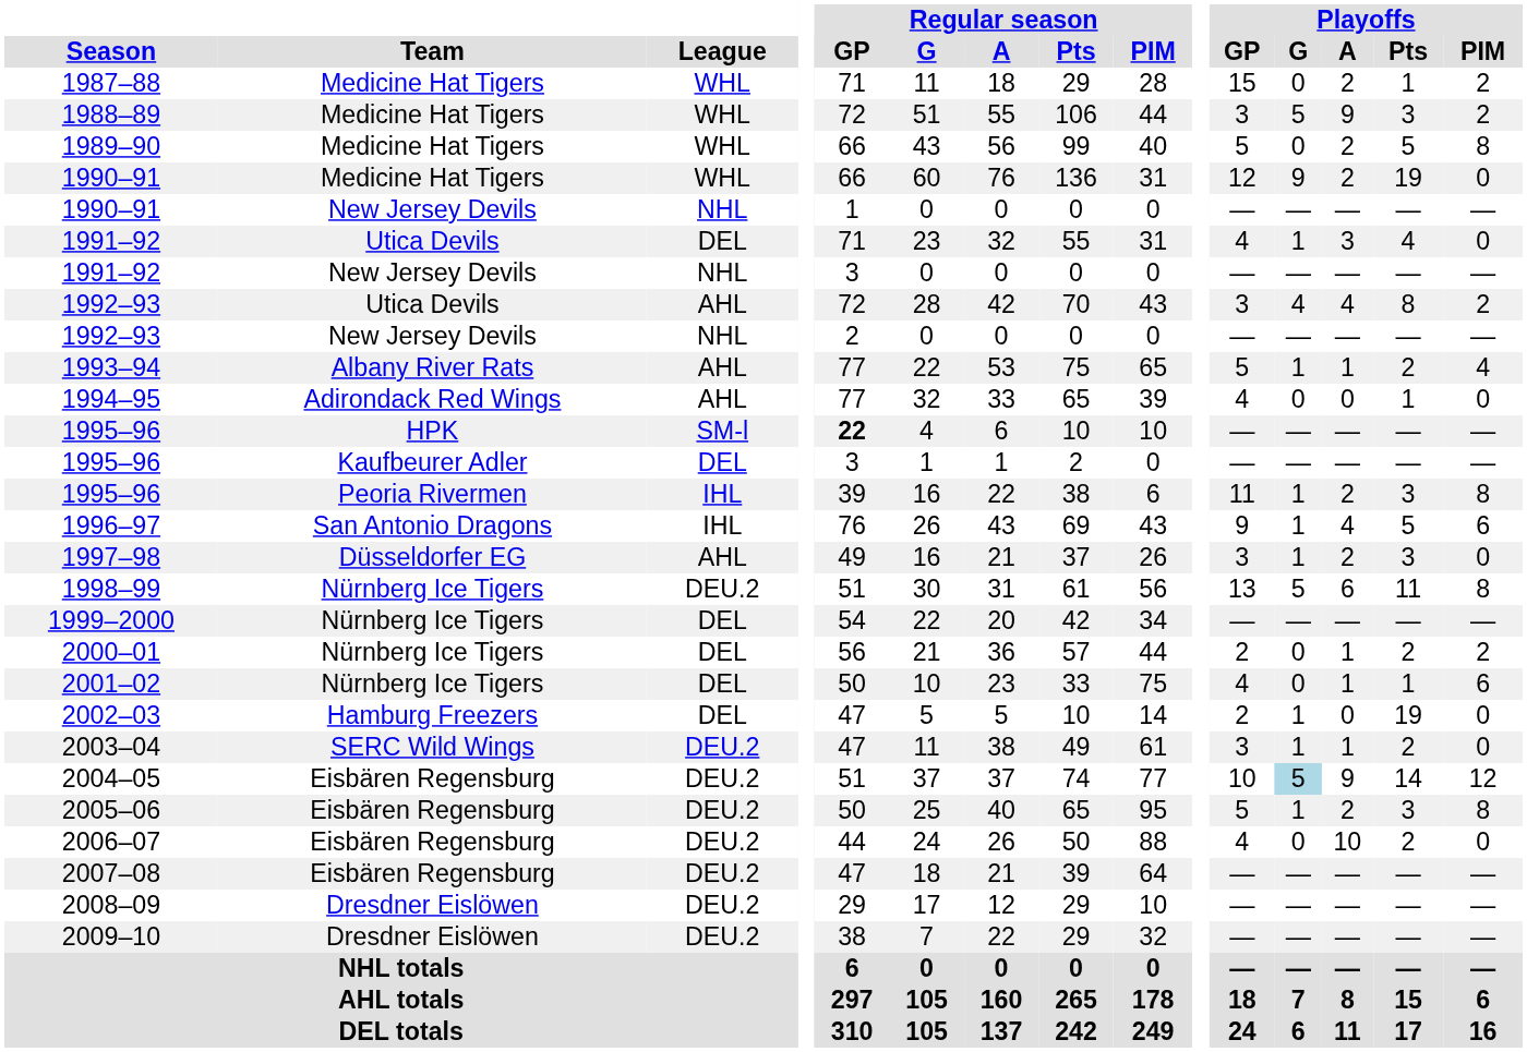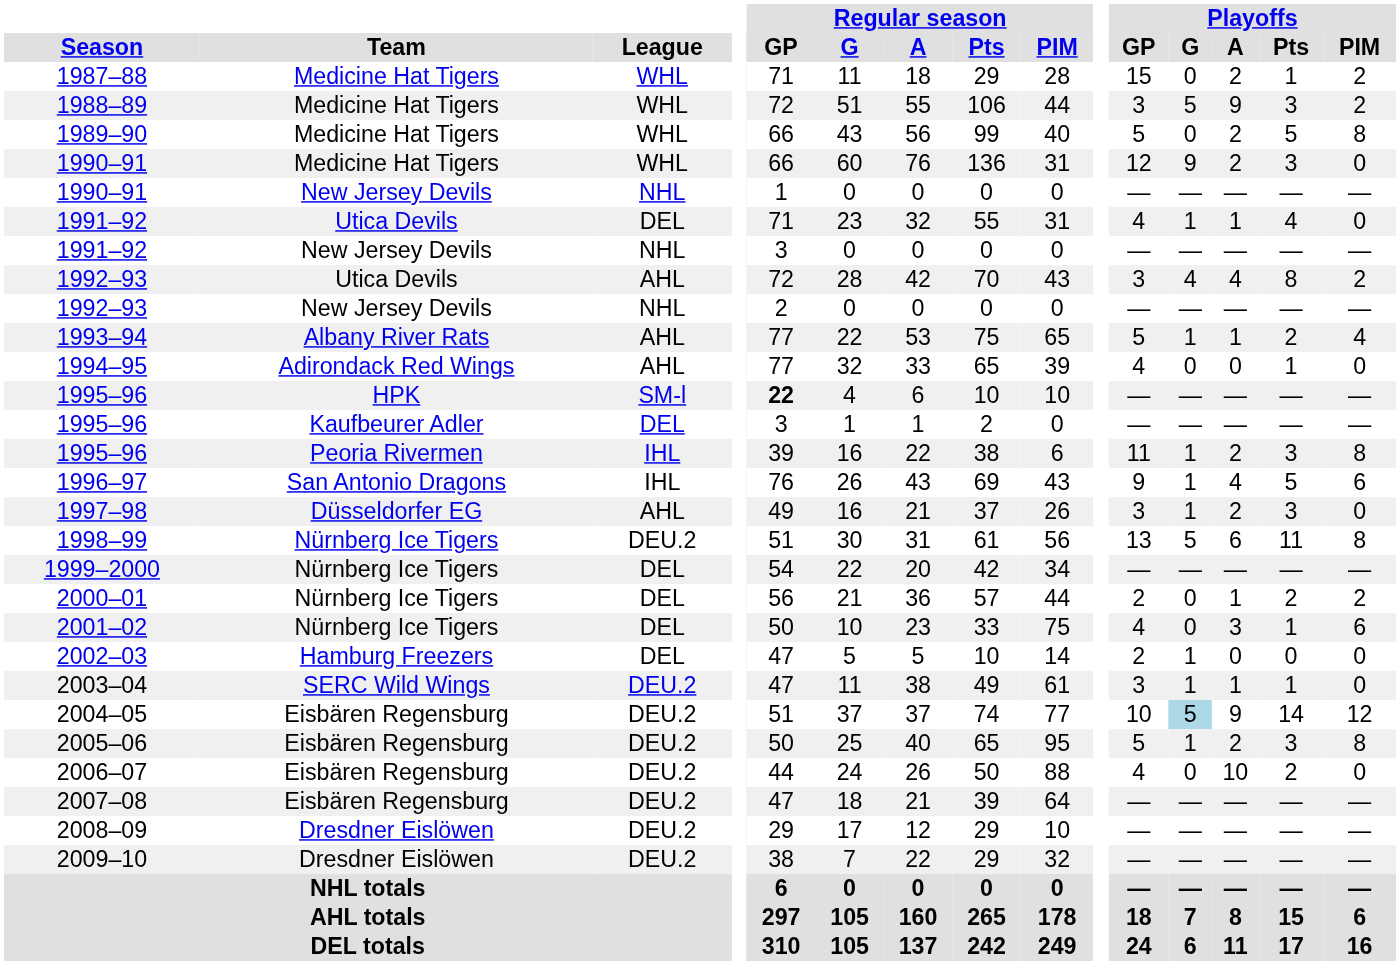 <table border="0" cellpadding="1" cellspacing="0" style="text-align:center; width:60em">
 <tr bgcolor="#e0e0e0">
 <th colspan="3" bgcolor="#ffffff"> </th>
 <th rowspan="100" bgcolor="#ffffff"> </th>
 <th colspan="5"><a href='#'>Regular season</a></th>
 <th rowspan="100" bgcolor="#ffffff"> </th>
 <th colspan="5"><a href='#'>Playoffs</a></th>
 </tr>
 <tr bgcolor="#e0e0e0">
 <th><a href='#'>Season</a></th>
 <th>Team</th>
 <th>League</th>
 <th>GP</th>
 <th><a href='#'>G</a></th>
 <th><a href='#'>A</a></th>
 <th><a href='#'>Pts</a></th>
 <th><a href='#'>PIM</a></th>
 <th>GP</th>
 <th>G</th>
 <th>A</th>
 <th>Pts</th>
 <th>PIM</th>
 </tr>
 <tr>
 <td><a href='#'>1987–88</a></td>
 <td><a href='#'>Medicine Hat Tigers</a></td>
 <td><a href='#'>WHL</a></td>
 <td>71</td>
 <td>11</td>
 <td>18</td>
 <td>29</td>
 <td>28</td>
 <td>15</td>
 <td>0</td>
 <td>2</td>
 <td>1</td>
 <td>2</td>
 </tr>
 <tr bgcolor="#f0f0f0">
 <td><a href='#'>1988–89</a></td>
 <td>Medicine Hat Tigers</td>
 <td>WHL</td>
 <td>72</td>
 <td>51</td>
 <td>55</td>
 <td>106</td>
 <td>44</td>
 <td>3</td>
 <td>5</td>
 <td>9</td>
 <td>3</td>
 <td>2</td>
 </tr>
 <tr>
 <td><a href='#'>1989–90</a></td>
 <td>Medicine Hat Tigers</td>
 <td>WHL</td>
 <td>66</td>
 <td>43</td>
 <td>56</td>
 <td>99</td>
 <td>40</td>
 <td>5</td>
 <td>0</td>
 <td>2</td>
 <td>5</td>
 <td>8</td>
 </tr>
 <tr bgcolor="#f0f0f0">
 <td><a href='#'>1990–91</a></td>
 <td>Medicine Hat Tigers</td>
 <td>WHL</td>
 <td>66</td>
 <td>60</td>
 <td>76</td>
 <td>136</td>
 <td>31</td>
 <td>12</td>
 <td>9</td>
 <td>2</td>
-<td>19</td>
+<td>3</td>
 <td>0</td>
 </tr>
 <tr>
 <td><a href='#'>1990–91</a></td>
 <td><a href='#'>New Jersey Devils</a></td>
 <td><a href='#'>NHL</a></td>
 <td>1</td>
 <td>0</td>
 <td>0</td>
 <td>0</td>
 <td>0</td>
 <td>—</td>
 <td>—</td>
 <td>—</td>
 <td>—</td>
 <td>—</td>
 </tr>
 <tr bgcolor="#f0f0f0">
 <td><a href='#'>1991–92</a></td>
 <td><a href='#'>Utica Devils</a></td>
 <td>DEL</td>
 <td>71</td>
 <td>23</td>
 <td>32</td>
 <td>55</td>
 <td>31</td>
 <td>4</td>
 <td>1</td>
-<td>3</td>
+<td>1</td>
 <td>4</td>
 <td>0</td>
 </tr>
 <tr>
 <td><a href='#'>1991–92</a></td>
 <td>New Jersey Devils</td>
 <td>NHL</td>
 <td>3</td>
 <td>0</td>
 <td>0</td>
 <td>0</td>
 <td>0</td>
 <td>—</td>
 <td>—</td>
 <td>—</td>
 <td>—</td>
 <td>—</td>
 </tr>
 <tr bgcolor="#f0f0f0">
 <td><a href='#'>1992–93</a></td>
 <td>Utica Devils</td>
 <td>AHL</td>
 <td>72</td>
 <td>28</td>
 <td>42</td>
 <td>70</td>
 <td>43</td>
 <td>3</td>
 <td>4</td>
 <td>4</td>
 <td>8</td>
 <td>2</td>
 </tr>
 <tr>
 <td><a href='#'>1992–93</a></td>
 <td>New Jersey Devils</td>
 <td>NHL</td>
 <td>2</td>
 <td>0</td>
 <td>0</td>
 <td>0</td>
 <td>0</td>
 <td>—</td>
 <td>—</td>
 <td>—</td>
 <td>—</td>
 <td>—</td>
 </tr>
 <tr bgcolor="#f0f0f0">
 <td><a href='#'>1993–94</a></td>
 <td><a href='#'>Albany River Rats</a></td>
 <td>AHL</td>
 <td>77</td>
 <td>22</td>
 <td>53</td>
 <td>75</td>
 <td>65</td>
 <td>5</td>
 <td>1</td>
 <td>1</td>
 <td>2</td>
 <td>4</td>
 </tr>
 <tr>
 <td><a href='#'>1994–95</a></td>
 <td><a href='#'>Adirondack Red Wings</a></td>
 <td>AHL</td>
 <td>77</td>
 <td>32</td>
 <td>33</td>
 <td>65</td>
 <td>39</td>
 <td>4</td>
 <td>0</td>
 <td>0</td>
 <td>1</td>
 <td>0</td>
 </tr>
 <tr bgcolor="#f0f0f0">
 <td><a href='#'>1995–96</a></td>
 <td><a href='#'>HPK</a></td>
 <td><a href='#'>SM-l</a></td>
 <td><strong>22</strong></td>
 <td>4</td>
 <td>6</td>
 <td>10</td>
 <td>10</td>
 <td>—</td>
 <td>—</td>
 <td>—</td>
 <td>—</td>
 <td>—</td>
 </tr>
 <tr>
 <td><a href='#'>1995–96</a></td>
 <td><a href='#'>Kaufbeurer Adler</a></td>
 <td><a href='#'>DEL</a></td>
 <td>3</td>
 <td>1</td>
 <td>1</td>
 <td>2</td>
 <td>0</td>
 <td>—</td>
 <td>—</td>
 <td>—</td>
 <td>—</td>
 <td>—</td>
 </tr>
 <tr bgcolor="#f0f0f0">
 <td><a href='#'>1995–96</a></td>
 <td><a href='#'>Peoria Rivermen</a></td>
 <td><a href='#'>IHL</a></td>
 <td>39</td>
 <td>16</td>
 <td>22</td>
 <td>38</td>
 <td>6</td>
 <td>11</td>
 <td>1</td>
 <td>2</td>
 <td>3</td>
 <td>8</td>
 </tr>
 <tr>
 <td><a href='#'>1996–97</a></td>
 <td><a href='#'>San Antonio Dragons</a></td>
 <td>IHL</td>
 <td>76</td>
 <td>26</td>
 <td>43</td>
 <td>69</td>
 <td>43</td>
 <td>9</td>
 <td>1</td>
 <td>4</td>
 <td>5</td>
 <td>6</td>
 </tr>
 <tr bgcolor="#f0f0f0">
 <td><a href='#'>1997–98</a></td>
 <td><a href='#'>Düsseldorfer EG</a></td>
 <td>AHL</td>
 <td>49</td>
 <td>16</td>
 <td>21</td>
 <td>37</td>
 <td>26</td>
 <td>3</td>
 <td>1</td>
 <td>2</td>
 <td>3</td>
 <td>0</td>
 </tr>
 <tr>
 <td><a href='#'>1998–99</a></td>
 <td><a href='#'>Nürnberg Ice Tigers</a></td>
 <td>DEU.2</td>
 <td>51</td>
 <td>30</td>
 <td>31</td>
 <td>61</td>
 <td>56</td>
 <td>13</td>
 <td>5</td>
 <td>6</td>
 <td>11</td>
 <td>8</td>
 </tr>
 <tr bgcolor="#f0f0f0">
 <td><a href='#'>1999–2000</a></td>
 <td>Nürnberg Ice Tigers</td>
 <td>DEL</td>
 <td>54</td>
 <td>22</td>
 <td>20</td>
 <td>42</td>
 <td>34</td>
 <td>—</td>
 <td>—</td>
 <td>—</td>
 <td>—</td>
 <td>—</td>
 </tr>
 <tr>
 <td><a href='#'>2000–01</a></td>
 <td>Nürnberg Ice Tigers</td>
 <td>DEL</td>
 <td>56</td>
 <td>21</td>
 <td>36</td>
 <td>57</td>
 <td>44</td>
 <td>2</td>
 <td>0</td>
 <td>1</td>
 <td>2</td>
 <td>2</td>
 </tr>
 <tr bgcolor="#f0f0f0">
 <td><a href='#'>2001–02</a></td>
 <td>Nürnberg Ice Tigers</td>
 <td>DEL</td>
 <td>50</td>
 <td>10</td>
 <td>23</td>
 <td>33</td>
 <td>75</td>
 <td>4</td>
 <td>0</td>
-<td>1</td>
+<td>3</td>
 <td>1</td>
 <td>6</td>
 </tr>
 <tr>
 <td><a href='#'>2002–03</a></td>
 <td><a href='#'>Hamburg Freezers</a></td>
 <td>DEL</td>
 <td>47</td>
 <td>5</td>
 <td>5</td>
 <td>10</td>
 <td>14</td>
 <td>2</td>
 <td>1</td>
 <td>0</td>
-<td>19</td>
+<td>0</td>
 <td>0</td>
 </tr>
 <tr bgcolor="#f0f0f0">
 <td>2003–04</td>
 <td><a href='#'>SERC Wild Wings</a></td>
 <td><a href='#'>DEU.2</a></td>
 <td>47</td>
 <td>11</td>
 <td>38</td>
 <td>49</td>
 <td>61</td>
 <td>3</td>
 <td>1</td>
 <td>1</td>
-<td>2</td>
+<td>1</td>
 <td>0</td>
 </tr>
 <tr>
 <td>2004–05</td>
 <td>Eisbären Regensburg</td>
 <td>DEU.2</td>
 <td>51</td>
 <td>37</td>
 <td>37</td>
 <td>74</td>
 <td>77</td>
 <td>10</td>
 <td style="background: lightblue;">5</td>
 <td>9</td>
 <td>14</td>
 <td>12</td>
 </tr>
 <tr bgcolor="#f0f0f0">
 <td>2005–06</td>
 <td>Eisbären Regensburg</td>
 <td>DEU.2</td>
 <td>50</td>
 <td>25</td>
 <td>40</td>
 <td>65</td>
 <td>95</td>
 <td>5</td>
 <td>1</td>
 <td>2</td>
 <td>3</td>
 <td>8</td>
 </tr>
 <tr>
 <td>2006–07</td>
 <td>Eisbären Regensburg</td>
 <td>DEU.2</td>
 <td>44</td>
 <td>24</td>
 <td>26</td>
 <td>50</td>
 <td>88</td>
 <td>4</td>
 <td>0</td>
 <td>10</td>
 <td>2</td>
 <td>0</td>
 </tr>
 <tr bgcolor="#f0f0f0">
 <td>2007–08</td>
 <td>Eisbären Regensburg</td>
 <td>DEU.2</td>
 <td>47</td>
 <td>18</td>
 <td>21</td>
 <td>39</td>
 <td>64</td>
 <td>—</td>
 <td>—</td>
 <td>—</td>
 <td>—</td>
 <td>—</td>
 </tr>
 <tr>
 <td>2008–09</td>
 <td><a href='#'>Dresdner Eislöwen</a></td>
 <td>DEU.2</td>
 <td>29</td>
 <td>17</td>
 <td>12</td>
 <td>29</td>
 <td>10</td>
 <td>—</td>
 <td>—</td>
 <td>—</td>
 <td>—</td>
 <td>—</td>
 </tr>
 <tr bgcolor="#f0f0f0">
 <td>2009–10</td>
 <td>Dresdner Eislöwen</td>
 <td>DEU.2</td>
 <td>38</td>
 <td>7</td>
 <td>22</td>
 <td>29</td>
 <td>32</td>
 <td>—</td>
 <td>—</td>
 <td>—</td>
 <td>—</td>
 <td>—</td>
 </tr>
 <tr bgcolor="#e0e0e0">
 <th colspan="3">NHL totals</th>
 <th>6</th>
 <th>0</th>
 <th>0</th>
 <th>0</th>
 <th>0</th>
 <th>—</th>
 <th>—</th>
 <th>—</th>
 <th>—</th>
 <th>—</th>
 </tr>
 <tr bgcolor="#e0e0e0">
 <th colspan="3">AHL totals</th>
 <th>297</th>
 <th>105</th>
 <th>160</th>
 <th>265</th>
 <th>178</th>
 <th>18</th>
 <th>7</th>
 <th>8</th>
 <th>15</th>
 <th>6</th>
 </tr>
 <tr bgcolor="#e0e0e0">
 <th colspan="3">DEL totals</th>
 <th>310</th>
 <th>105</th>
 <th>137</th>
 <th>242</th>
 <th>249</th>
 <th>24</th>
 <th>6</th>
 <th>11</th>
 <th>17</th>
 <th>16</th>
 </tr>
 </table>
